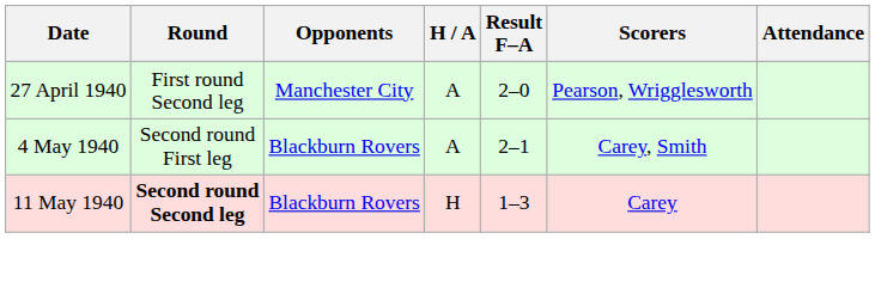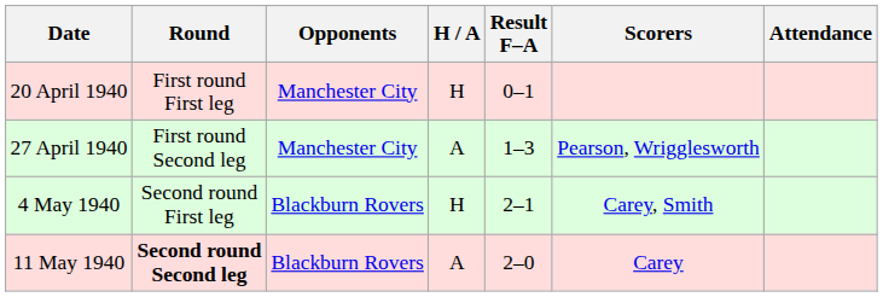 <table class="wikitable" style="text-align:center">
 <tr>
 <th>Date</th>
 <th>Round</th>
 <th>Opponents</th>
 <th>H / A</th>
 <th>Result<br>F–A</th>
 <th>Scorers</th>
 <th>Attendance</th>
 </tr>
+<tr bgcolor="#ffdddd">
+<td>20 April 1940</td>
+<td>First round<br>First leg</td>
+<td><a href='#'>Manchester City</a></td>
+<td>H</td>
+<td>0–1</td>
+<td></td>
+<td></td>
+</tr>
 <tr bgcolor="#ddffdd">
 <td>27 April 1940</td>
 <td>First round<br>Second leg</td>
 <td><a href='#'>Manchester City</a></td>
 <td>A</td>
-<td>2–0</td>
+<td>1–3</td>
 <td><a href='#'>Pearson</a>, <a href='#'>Wrigglesworth</a></td>
 <td></td>
 </tr>
 <tr bgcolor="#ddffdd">
 <td>4 May 1940</td>
 <td>Second round<br>First leg</td>
 <td><a href='#'>Blackburn Rovers</a></td>
-<td>A</td>
+<td>H</td>
 <td>2–1</td>
 <td><a href='#'>Carey</a>, <a href='#'>Smith</a></td>
 <td></td>
 </tr>
 <tr bgcolor="#ffdddd">
 <td>11 May 1940</td>
 <td><strong>Second round<br>Second leg</strong></td>
 <td><a href='#'>Blackburn Rovers</a></td>
-<td>H</td>
-<td>1–3</td>
+<td>A</td>
+<td>2–0</td>
 <td><a href='#'>Carey</a></td>
 <td></td>
 </tr>
 </table>
